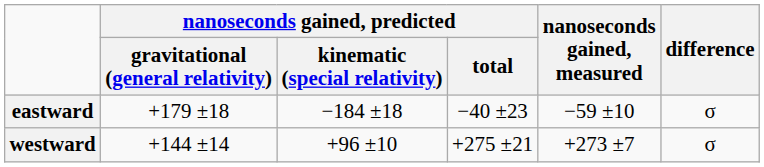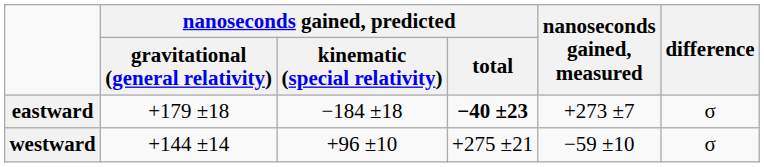 <table class="wikitable" style="text-align: center">
 <tr>
 <td rowspan=2></td>
 <th colspan=3><a href='#'>nanoseconds</a> gained, predicted</th>
 <th rowspan=2>nanoseconds<br>gained,<br>measured</th>
 <th rowspan=2>difference</th>
 </tr>
 <tr>
 <th>gravitational<br>(<a href='#'>general relativity</a>)</th>
 <th>kinematic<br>(<a href='#'>special relativity</a>)</th>
 <th>total</th>
 </tr>
 <tr>
 <th>eastward</th>
 <td>+179 ±18</td>
 <td>−184 ±18</td>
-<td>−40 ±23</td>
-<td>−59 ±10</td>
+<td><strong>−40 ±23</strong></td>
+<td>+273 ±7</td>
 <td> σ</td>
 </tr>
 <tr>
 <th>westward</th>
 <td>+144 ±14</td>
 <td>+96 ±10</td>
 <td>+275 ±21</td>
-<td>+273 ±7</td>
+<td>−59 ±10</td>
 <td> σ</td>
 </tr>
 </table>
